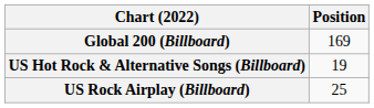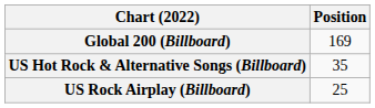 <table class="wikitable sortable plainrowheaders" style="text-align:center">
 <tr>
 <th scope="col">Chart (2022)</th>
 <th scope="col">Position</th>
 </tr>
 <tr>
 <th scope="row">Global 200 (<em>Billboard</em>)</th>
 <td>169</td>
 </tr>
 <tr>
 <th scope="row">US Hot Rock & Alternative Songs (<em>Billboard</em>)</th>
-<td>19</td>
+<td>35</td>
 </tr>
 <tr>
 <th scope="row">US Rock Airplay (<em>Billboard</em>)</th>
 <td>25</td>
 </tr>
 </table>
